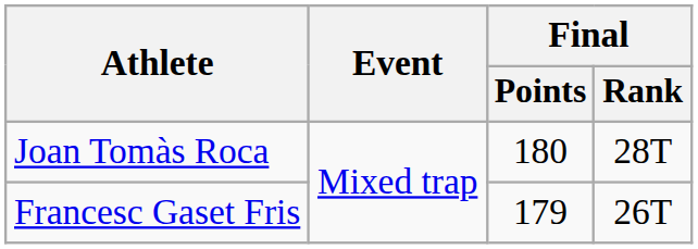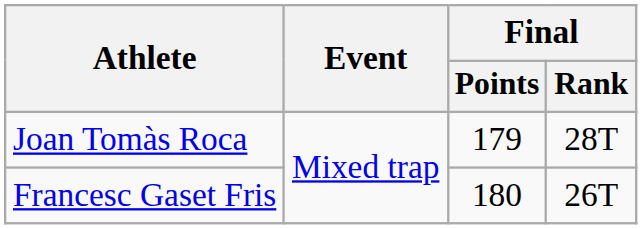 <table class="wikitable" style="font-size:90%">
 <tr>
 <th rowspan="2">Athlete</th>
 <th rowspan="2">Event</th>
 <th colspan=2>Final</th>
 </tr>
 <tr style="font-size:95%">
 <th>Points</th>
 <th>Rank</th>
 </tr>
 <tr align=center>
 <td align=left><a href='#'>Joan Tomàs Roca</a></td>
 <td align=left rowspan=2><a href='#'>Mixed trap</a></td>
-<td>180</td>
+<td>179</td>
 <td>28T</td>
 </tr>
 <tr align=center>
 <td align=left><a href='#'>Francesc Gaset Fris</a></td>
-<td>179</td>
+<td>180</td>
 <td>26T</td>
 </tr>
 </table>
